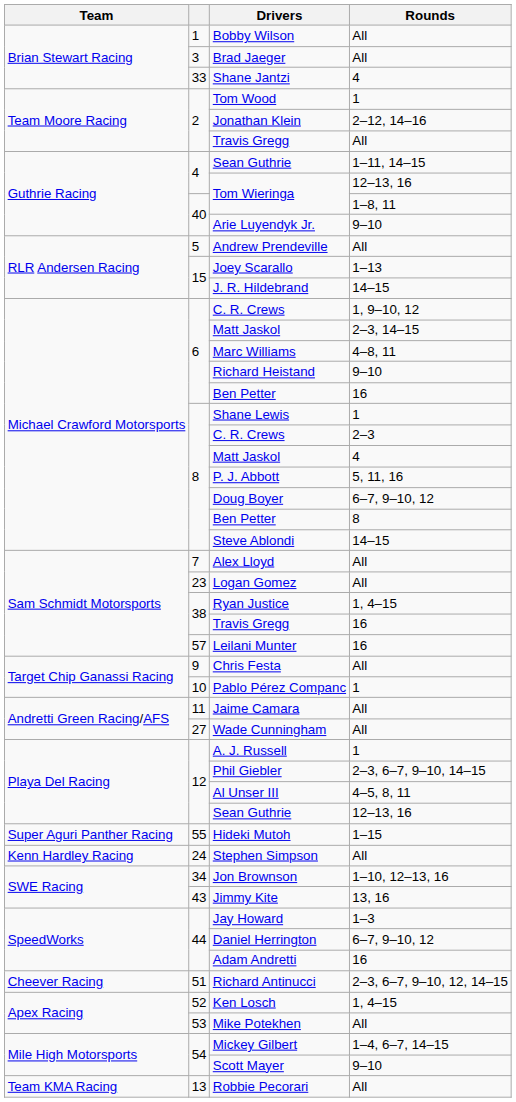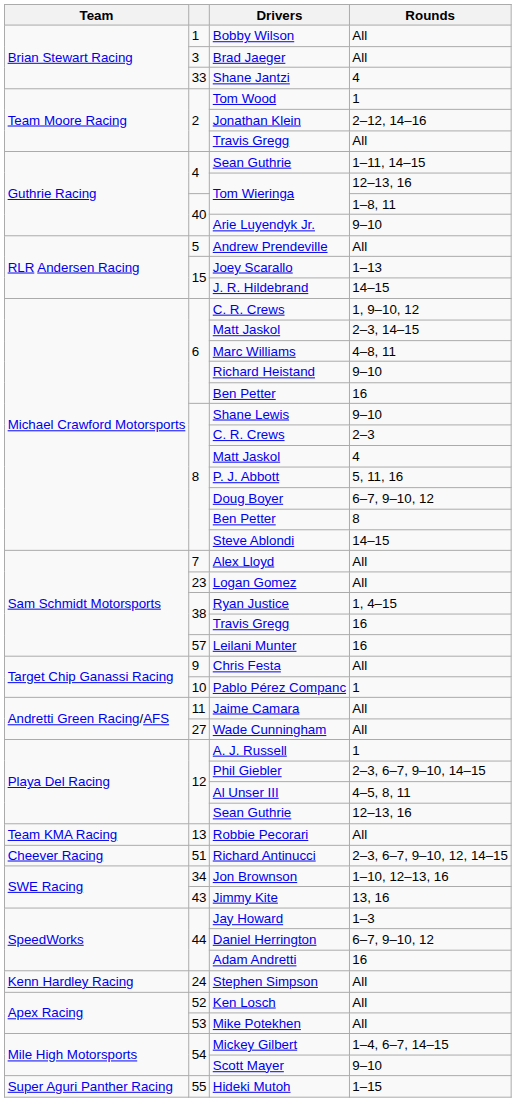 <table class="wikitable" style="font-size: 85%">
 <tr>
 <th>Team</th>
 <th></th>
 <th>Drivers</th>
 <th>Rounds</th>
 </tr>
 <tr>
 <td rowspan=3> <a href='#'>Brian Stewart Racing</a></td>
 <td>1</td>
 <td> <a href='#'>Bobby Wilson</a></td>
 <td>All</td>
 </tr>
 <tr>
 <td>3</td>
 <td> <a href='#'>Brad Jaeger</a></td>
 <td>All</td>
 </tr>
 <tr>
 <td>33</td>
 <td> <a href='#'>Shane Jantzi</a></td>
 <td>4</td>
 </tr>
 <tr>
 <td rowspan=3> <a href='#'>Team Moore Racing</a></td>
 <td rowspan=3>2</td>
 <td> <a href='#'>Tom Wood</a></td>
 <td>1</td>
 </tr>
 <tr>
 <td> <a href='#'>Jonathan Klein</a></td>
 <td>2–12, 14–16</td>
 </tr>
 <tr>
 <td> <a href='#'>Travis Gregg</a></td>
 <td>All</td>
 </tr>
 <tr>
 <td rowspan=4> <a href='#'>Guthrie Racing</a></td>
 <td rowspan=2>4</td>
 <td> <a href='#'>Sean Guthrie</a></td>
 <td>1–11, 14–15</td>
 </tr>
 <tr>
 <td rowspan=2> <a href='#'>Tom Wieringa</a></td>
 <td>12–13, 16</td>
 </tr>
 <tr>
 <td rowspan=2>40</td>
 <td>1–8, 11</td>
 </tr>
 <tr>
 <td> <a href='#'>Arie Luyendyk Jr.</a></td>
 <td>9–10</td>
 </tr>
 <tr>
 <td rowspan=3> <a href='#'>RLR</a> <a href='#'>Andersen Racing</a></td>
 <td>5</td>
 <td> <a href='#'>Andrew Prendeville</a></td>
 <td>All</td>
 </tr>
 <tr>
 <td rowspan=2>15</td>
 <td> <a href='#'>Joey Scarallo</a></td>
 <td>1–13</td>
 </tr>
 <tr>
 <td> <a href='#'>J. R. Hildebrand</a></td>
 <td>14–15</td>
 </tr>
 <tr>
 <td rowspan="12"> <a href='#'>Michael Crawford Motorsports</a></td>
 <td rowspan="5">6</td>
 <td> <a href='#'>C. R. Crews</a></td>
 <td>1, 9–10, 12</td>
 </tr>
 <tr>
 <td> <a href='#'>Matt Jaskol</a></td>
 <td>2–3, 14–15</td>
 </tr>
 <tr>
 <td> <a href='#'>Marc Williams</a></td>
 <td>4–8, 11</td>
 </tr>
 <tr>
 <td> <a href='#'>Richard Heistand</a></td>
 <td>9–10</td>
 </tr>
 <tr>
 <td> <a href='#'>Ben Petter</a></td>
 <td>16</td>
 </tr>
 <tr>
 <td rowspan=7>8</td>
 <td> <a href='#'>Shane Lewis</a></td>
-<td>1</td>
+<td>9–10</td>
 </tr>
 <tr>
 <td> <a href='#'>C. R. Crews</a></td>
 <td>2–3</td>
 </tr>
 <tr>
 <td> <a href='#'>Matt Jaskol</a></td>
 <td>4</td>
 </tr>
 <tr>
 <td> <a href='#'>P. J. Abbott</a></td>
 <td>5, 11, 16</td>
 </tr>
 <tr>
 <td> <a href='#'>Doug Boyer</a></td>
 <td>6–7, 9–10, 12</td>
 </tr>
 <tr>
 <td> <a href='#'>Ben Petter</a></td>
 <td>8</td>
 </tr>
 <tr>
 <td> <a href='#'>Steve Ablondi</a></td>
 <td>14–15</td>
 </tr>
 <tr>
 <td rowspan=5> <a href='#'>Sam Schmidt Motorsports</a></td>
 <td>7</td>
 <td> <a href='#'>Alex Lloyd</a></td>
 <td>All</td>
 </tr>
 <tr>
 <td>23</td>
 <td> <a href='#'>Logan Gomez</a></td>
 <td>All</td>
 </tr>
 <tr>
 <td rowspan=2>38</td>
 <td> <a href='#'>Ryan Justice</a></td>
 <td>1, 4–15</td>
 </tr>
 <tr>
 <td> <a href='#'>Travis Gregg</a></td>
 <td>16</td>
 </tr>
 <tr>
 <td>57</td>
 <td> <a href='#'>Leilani Munter</a></td>
 <td>16</td>
 </tr>
 <tr>
 <td rowspan=2> <a href='#'>Target Chip Ganassi Racing</a></td>
 <td>9</td>
 <td> <a href='#'>Chris Festa</a></td>
 <td>All</td>
 </tr>
 <tr>
 <td>10</td>
 <td> <a href='#'>Pablo Pérez Companc</a></td>
 <td>1</td>
 </tr>
 <tr>
 <td rowspan=2> <a href='#'>Andretti Green Racing</a>/<a href='#'>AFS</a></td>
 <td>11</td>
 <td> <a href='#'>Jaime Camara</a></td>
 <td>All</td>
 </tr>
 <tr>
 <td>27</td>
 <td> <a href='#'>Wade Cunningham</a></td>
 <td>All</td>
 </tr>
 <tr>
 <td rowspan=4> <a href='#'>Playa Del Racing</a></td>
 <td rowspan=4>12</td>
 <td> <a href='#'>A. J. Russell</a></td>
 <td>1</td>
 </tr>
 <tr>
 <td> <a href='#'>Phil Giebler</a></td>
 <td>2–3, 6–7, 9–10, 14–15</td>
 </tr>
 <tr>
 <td> <a href='#'>Al Unser III</a></td>
 <td>4–5, 8, 11</td>
 </tr>
 <tr>
 <td> <a href='#'>Sean Guthrie</a></td>
 <td>12–13, 16</td>
 </tr>
 <tr>
-<td> <a href='#'>Super Aguri Panther Racing</a></td>
-<td>55</td>
-<td> <a href='#'>Hideki Mutoh</a></td>
-<td>1–15</td>
+<td> <a href='#'>Team KMA Racing</a></td>
+<td>13</td>
+<td> <a href='#'>Robbie Pecorari</a></td>
+<td>All</td>
 </tr>
 <tr>
-<td> <a href='#'>Kenn Hardley Racing</a></td>
-<td>24</td>
-<td> <a href='#'>Stephen Simpson</a></td>
-<td>All</td>
+<td> <a href='#'>Cheever Racing</a></td>
+<td>51</td>
+<td> <a href='#'>Richard Antinucci</a></td>
+<td>2–3, 6–7, 9–10, 12, 14–15</td>
 </tr>
 <tr>
 <td rowspan=2> <a href='#'>SWE Racing</a></td>
 <td>34</td>
 <td> <a href='#'>Jon Brownson</a></td>
 <td>1–10, 12–13, 16</td>
 </tr>
 <tr>
 <td>43</td>
 <td> <a href='#'>Jimmy Kite</a></td>
 <td>13, 16</td>
 </tr>
 <tr>
 <td rowspan=3> <a href='#'>SpeedWorks</a></td>
 <td rowspan=3>44</td>
 <td> <a href='#'>Jay Howard</a></td>
 <td>1–3</td>
 </tr>
 <tr>
 <td> <a href='#'>Daniel Herrington</a></td>
 <td>6–7, 9–10, 12</td>
 </tr>
 <tr>
 <td> <a href='#'>Adam Andretti</a></td>
 <td>16</td>
 </tr>
 <tr>
-<td> <a href='#'>Cheever Racing</a></td>
-<td>51</td>
-<td> <a href='#'>Richard Antinucci</a></td>
-<td>2–3, 6–7, 9–10, 12, 14–15</td>
+<td> <a href='#'>Kenn Hardley Racing</a></td>
+<td>24</td>
+<td> <a href='#'>Stephen Simpson</a></td>
+<td>All</td>
 </tr>
 <tr>
 <td rowspan=2> <a href='#'>Apex Racing</a></td>
 <td>52</td>
 <td> <a href='#'>Ken Losch</a></td>
-<td>1, 4–15</td>
+<td>All</td>
 </tr>
 <tr>
 <td>53</td>
 <td> <a href='#'>Mike Potekhen</a></td>
 <td>All</td>
 </tr>
 <tr>
 <td rowspan="2"> <a href='#'>Mile High Motorsports</a></td>
 <td rowspan="2">54</td>
 <td> <a href='#'>Mickey Gilbert</a></td>
 <td>1–4, 6–7, 14–15</td>
 </tr>
 <tr>
 <td> <a href='#'>Scott Mayer</a></td>
 <td>9–10</td>
 </tr>
 <tr>
-<td> <a href='#'>Team KMA Racing</a></td>
-<td>13</td>
-<td> <a href='#'>Robbie Pecorari</a></td>
-<td>All</td>
+<td> <a href='#'>Super Aguri Panther Racing</a></td>
+<td>55</td>
+<td> <a href='#'>Hideki Mutoh</a></td>
+<td>1–15</td>
 </tr>
 </table>
